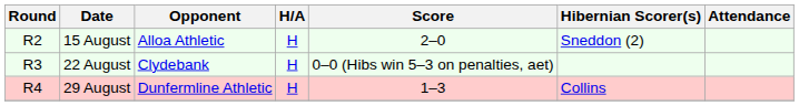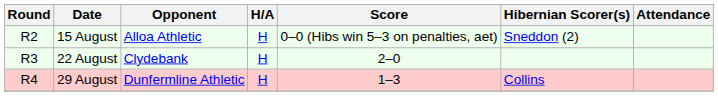 <table class="wikitable" style="text-align:center">
 <tr>
 <th>Round</th>
 <th>Date</th>
 <th>Opponent</th>
 <th>H/A</th>
 <th>Score</th>
 <th>Hibernian Scorer(s)</th>
 <th>Attendance</th>
 </tr>
 <tr bgcolor=#EEFFEE>
 <td>R2</td>
 <td align=left>15 August</td>
 <td align=left><a href='#'>Alloa Athletic</a></td>
 <td><a href='#'>H</a></td>
-<td>2–0</td>
+<td>0–0 (Hibs win 5–3 on penalties, aet)</td>
 <td align=left><a href='#'>Sneddon</a> (2)</td>
 <td></td>
 </tr>
 <tr bgcolor=#EEFFEE>
 <td>R3</td>
 <td align=left>22 August</td>
 <td align=left><a href='#'>Clydebank</a></td>
 <td><a href='#'>H</a></td>
-<td>0–0 (Hibs win 5–3 on penalties, aet)</td>
+<td>2–0</td>
 <td align=left></td>
 <td></td>
 </tr>
 <tr bgcolor=#FFCCCC>
 <td>R4</td>
 <td align=left>29 August</td>
 <td align=left><a href='#'>Dunfermline Athletic</a></td>
 <td><a href='#'>H</a></td>
 <td>1–3</td>
 <td align=left><a href='#'>Collins</a></td>
 <td></td>
 </tr>
 <tr>
 </tr>
 </table>
